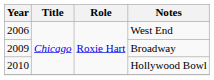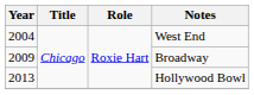 <table class="wikitable">
 <tr>
 <th>Year</th>
 <th>Title</th>
 <th>Role</th>
 <th class="unsortable">Notes</th>
 </tr>
 <tr>
-<td>2006</td>
+<td>2004</td>
 <td rowspan=3><em><a href='#'>Chicago</a></em></td>
 <td rowspan=3><a href='#'>Roxie Hart</a></td>
 <td>West End</td>
 </tr>
 <tr>
 <td>2009</td>
 <td>Broadway</td>
 </tr>
 <tr>
-<td>2010</td>
+<td>2013</td>
 <td>Hollywood Bowl</td>
 </tr>
 <tr>
 </tr>
 </table>
